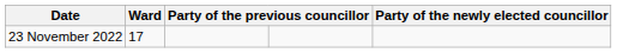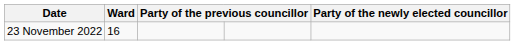 <table class="wikitable">
 <tr>
 <th>Date</th>
 <th>Ward</th>
 <th colspan=2>Party of the previous councillor</th>
 <th colspan=2>Party of the newly elected councillor</th>
 </tr>
 <tr>
 <td>23 November 2022</td>
-<td>17</td>
+<td>16</td>
 <td></td>
 <td></td>
 </tr>
 </table>
